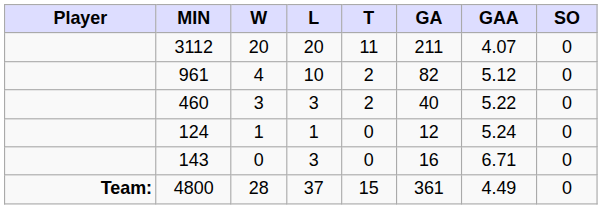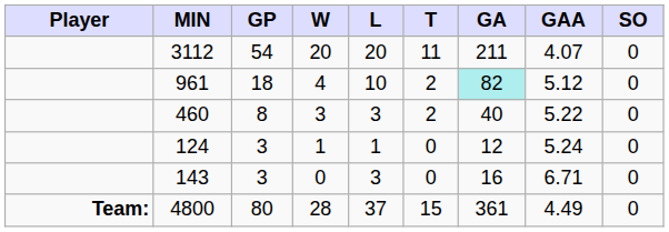 <table style="width:60%;" class="wikitable sortable">
 <tr>
 <th style="background:#ddf; width:10%;">Player</th>
 <th style="width:3%; background:#ddf;" title="Minutes played">MIN</th>
+<th style="width:3%; background:#ddf;" title="Games played in">GP</th>
 <th style="width:3%; background:#ddf;" title="Games played in">W</th>
 <th style="width:3%; background:#ddf;" title="Games played in">L</th>
 <th style="width:3%; background:#ddf;" title="Ties">T</th>
 <th style="width:3%; background:#ddf;" title="Goals against">GA</th>
 <th style="width:3%; background:#ddf;" title="Goals against average">GAA</th>
 <th style="width:3%; background:#ddf;" title="Shut-outs">SO</th>
 </tr>
 <tr style="text-align:center;">
 <td style="text-align:right;"></td>
 <td>3112</td>
+<td>54</td>
 <td>20</td>
 <td>20</td>
 <td>11</td>
 <td>211</td>
 <td>4.07</td>
 <td>0</td>
 </tr>
 <tr style="text-align:center;">
 <td style="text-align:right;"></td>
 <td>961</td>
+<td>18</td>
 <td>4</td>
 <td>10</td>
 <td>2</td>
-<td>82</td>
+<td style="background: paleturquoise;">82</td>
 <td>5.12</td>
 <td>0</td>
 </tr>
 <tr style="text-align:center;">
 <td style="text-align:right;"></td>
 <td>460</td>
+<td>8</td>
 <td>3</td>
 <td>3</td>
 <td>2</td>
 <td>40</td>
 <td>5.22</td>
 <td>0</td>
 </tr>
 <tr style="text-align:center;">
 <td style="text-align:right;"></td>
 <td>124</td>
+<td>3</td>
 <td>1</td>
 <td>1</td>
 <td>0</td>
 <td>12</td>
 <td>5.24</td>
 <td>0</td>
 </tr>
 <tr style="text-align:center;">
 <td style="text-align:right;"></td>
 <td>143</td>
+<td>3</td>
 <td>0</td>
 <td>3</td>
 <td>0</td>
 <td>16</td>
 <td>6.71</td>
 <td>0</td>
 </tr>
 <tr style="text-align:center;">
 <td style="text-align:right;"><strong>Team:</strong></td>
 <td>4800</td>
+<td>80</td>
 <td>28</td>
 <td>37</td>
 <td>15</td>
 <td>361</td>
 <td>4.49</td>
 <td>0</td>
 </tr>
 </table>
